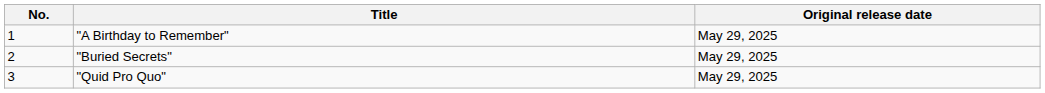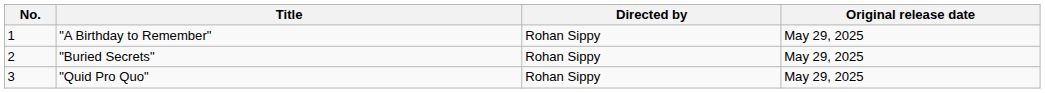 <table class="wikitable plainrowheaders" style="width:100%; margin:auto;">
 <tr>
 <th scope="col" style="width:5%;">No.</th>
 <th scope="col" style="width:45%;">Title</th>
+<th scope="col" style="width:25%;">Directed by</th>
 <th scope="col" style="width:25%;">Original release date</th>
 </tr>
 <tr>
 <td>1</td>
 <td>"A Birthday to Remember"</td>
+<td>Rohan Sippy</td>
 <td>May 29, 2025</td>
 </tr>
 <tr>
 <td>2</td>
 <td>"Buried Secrets"</td>
+<td>Rohan Sippy</td>
 <td>May 29, 2025</td>
 </tr>
 <tr>
 <td>3</td>
 <td>"Quid Pro Quo"</td>
+<td>Rohan Sippy</td>
 <td>May 29, 2025</td>
 </tr>
 </table>
